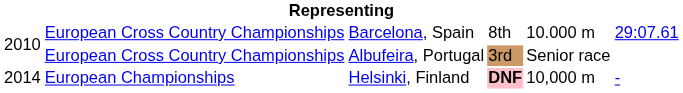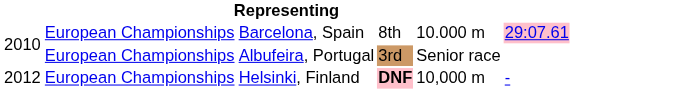 <table>
 <tr>
 <th colspan="6">Representing </th>
 </tr>
 <tr>
 <td rowspan=2>2010</td>
-<td><a href='#'>European Cross Country Championships</a></td>
+<td><a href='#'>European Championships</a></td>
 <td><a href='#'>Barcelona</a>, Spain</td>
 <td>8th</td>
 <td>10.000 m</td>
-<td><a href='#'>29:07.61</a></td>
+<td style="background: pink;"><a href='#'>29:07.61</a></td>
 </tr>
 <tr>
-<td><a href='#'>European Cross Country Championships</a></td>
+<td><a href='#'>European Championships</a></td>
 <td><a href='#'>Albufeira</a>, Portugal</td>
 <td bgcolor=cc9966>3rd</td>
 <td>Senior race</td>
 <td></td>
 </tr>
 <tr>
-<td>2014</td>
+<td>2012</td>
 <td><a href='#'>European Championships</a></td>
 <td><a href='#'>Helsinki</a>, Finland</td>
 <td bgcolor=pink><strong>DNF</strong></td>
 <td>10,000 m</td>
 <td><a href='#'>-</a></td>
 </tr>
 </table>
